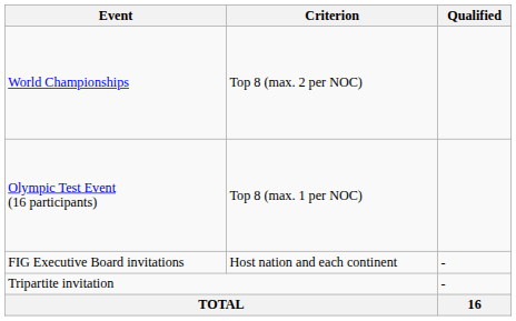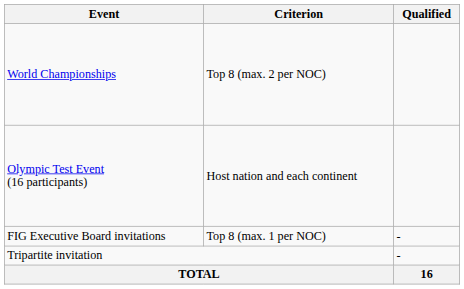 <table class="wikitable" style="width:600px;">
 <tr>
 <th>Event</th>
 <th>Criterion</th>
 <th>Qualified</th>
 </tr>
 <tr>
 <td><a href='#'>World Championships</a></td>
 <td>Top 8 (max. 2 per NOC)</td>
 <td nowrap>  <br>  <br>  <br> <br>  <br>  <br>  <br> </td>
 </tr>
 <tr>
 <td><a href='#'>Olympic Test Event</a><br>(16 participants)</td>
-<td>Top 8 (max. 1 per NOC)</td>
+<td>Host nation and each continent</td>
 <td nowrap> <br> <br> <br> <br><br><br><br></td>
 </tr>
 <tr>
 <td>FIG Executive Board invitations</td>
-<td>Host nation and each continent</td>
+<td>Top 8 (max. 1 per NOC)</td>
 <td>-</td>
 </tr>
 <tr>
 <td colspan="2">Tripartite invitation</td>
 <td>-</td>
 </tr>
 <tr>
 <th colspan="2">TOTAL</th>
 <th>16</th>
 </tr>
 </table>
